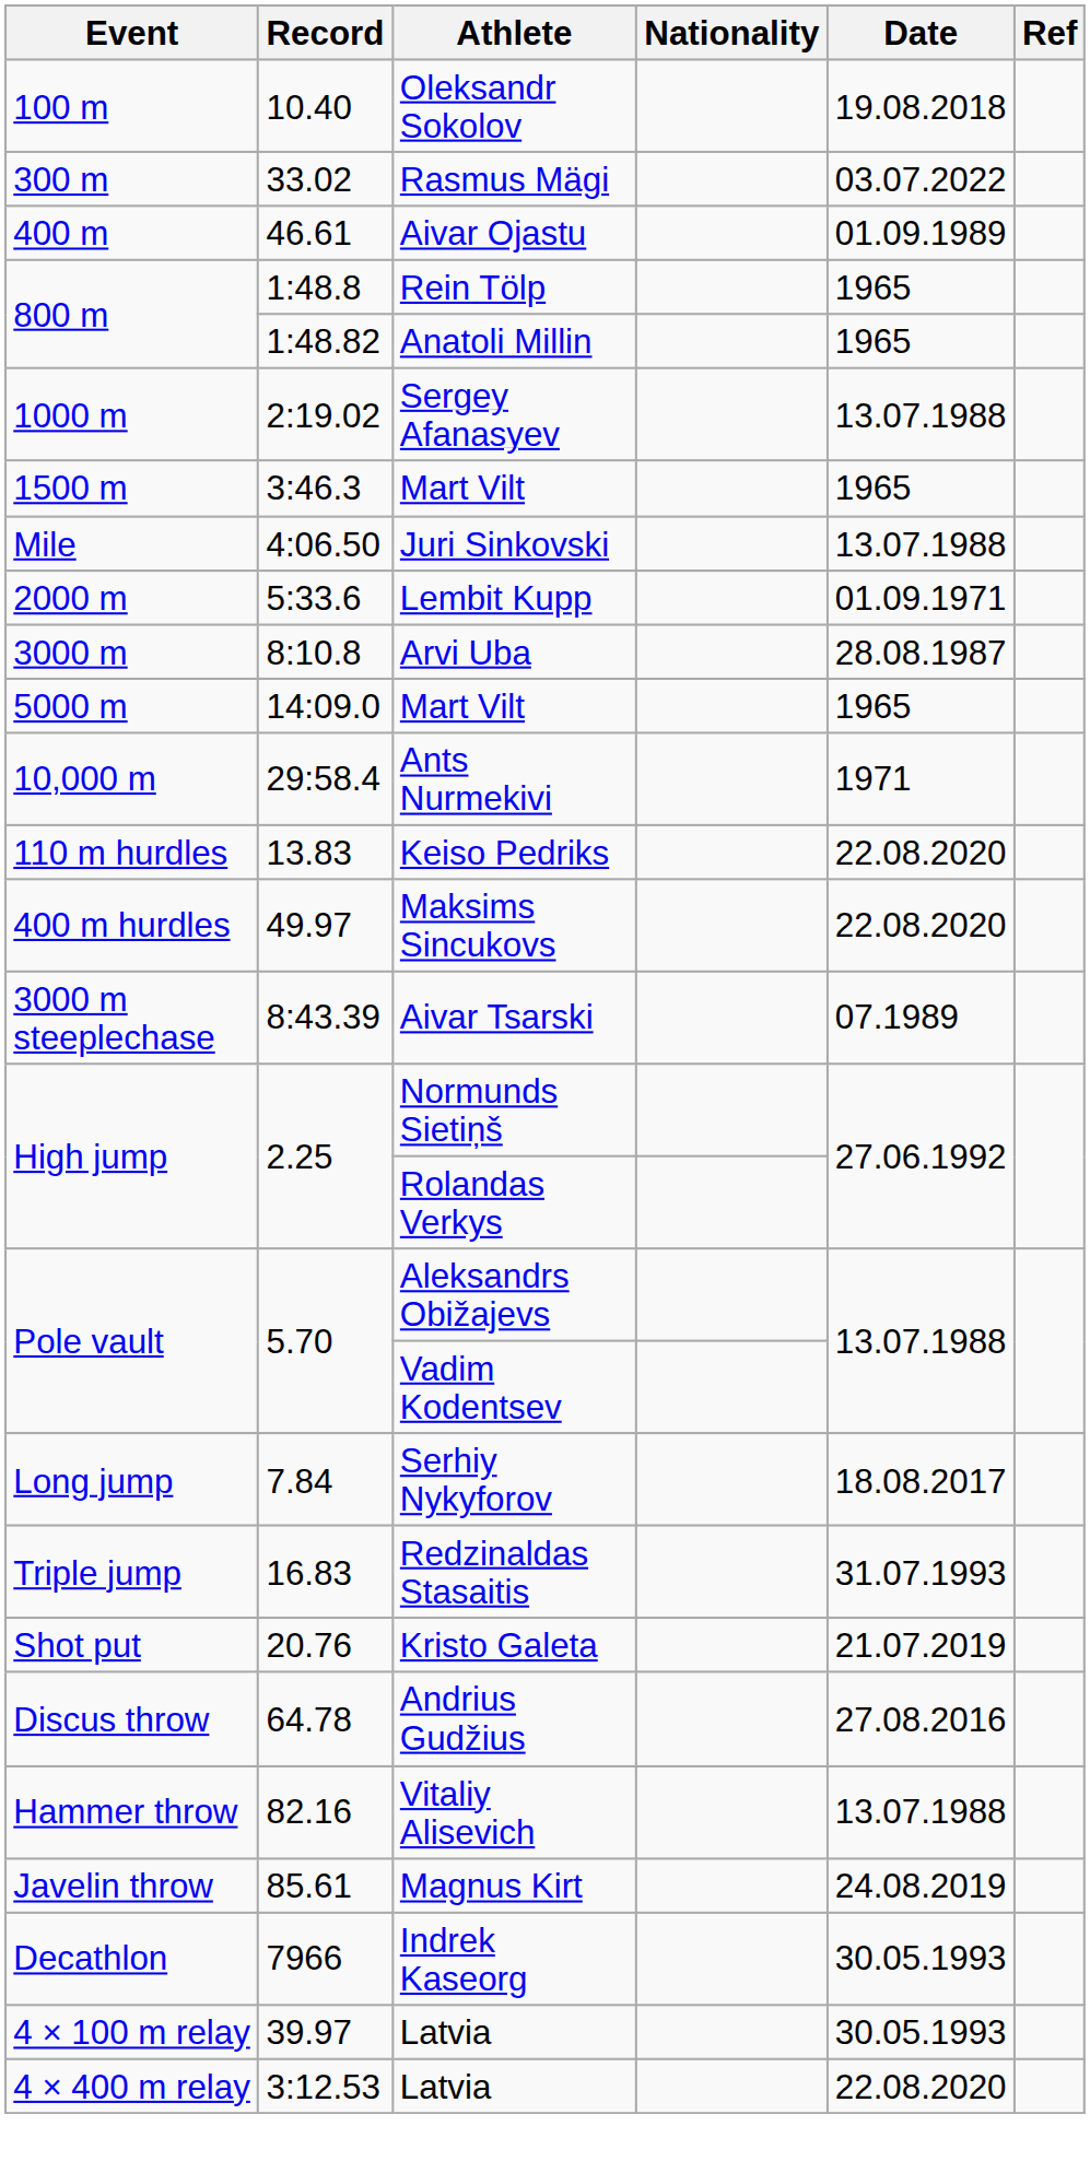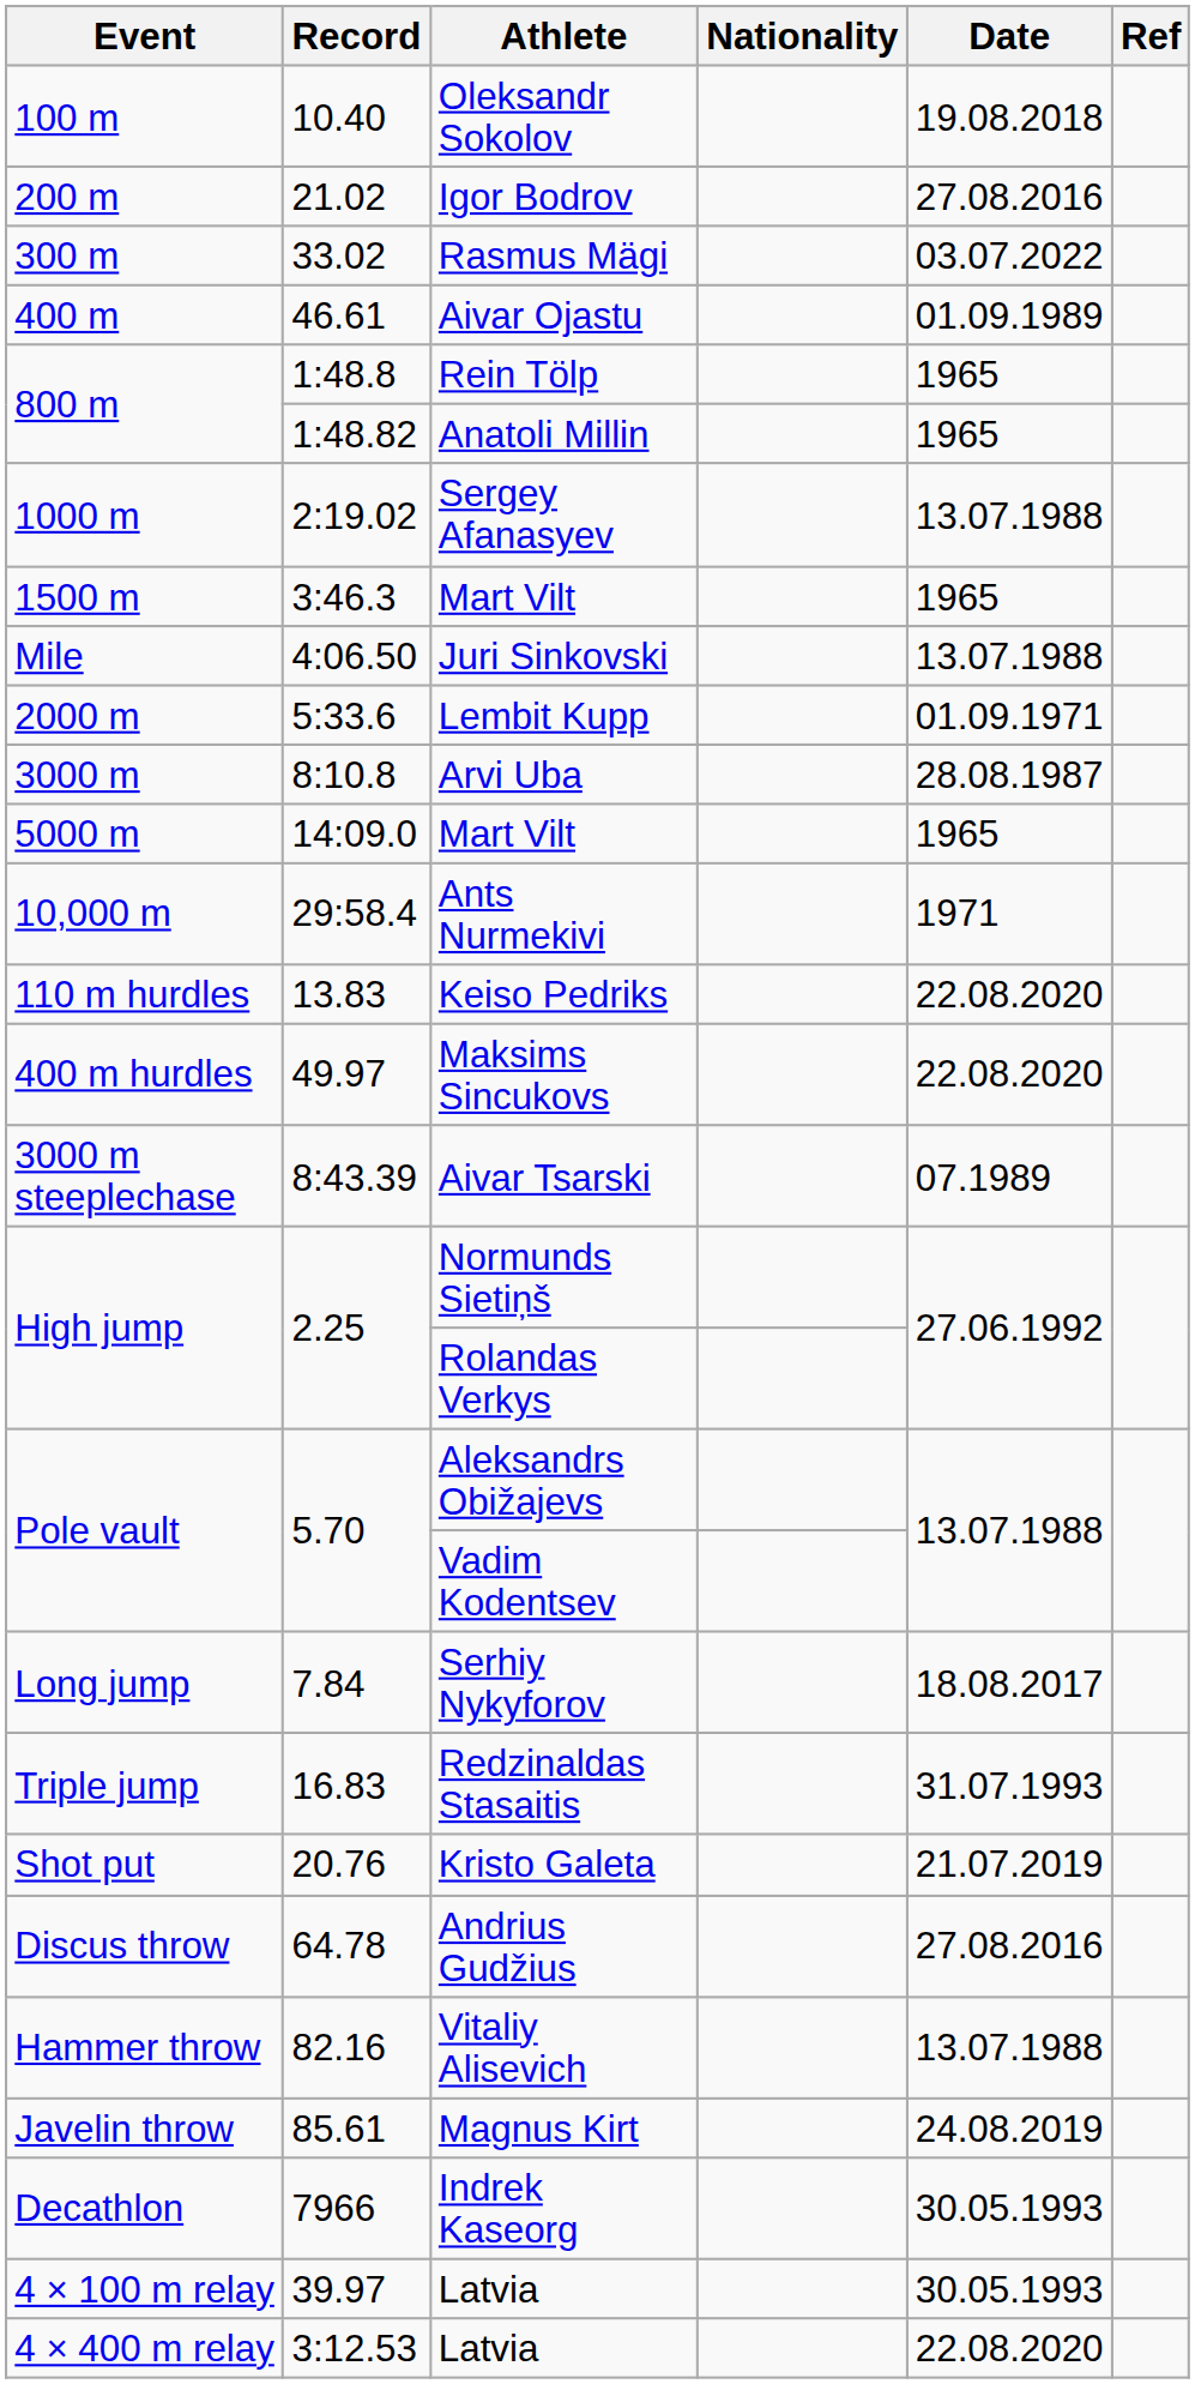 <table class="wikitable" style="font-size:95%; width: 77%;">
 <tr>
 <th>Event</th>
 <th>Record</th>
 <th>Athlete</th>
 <th>Nationality</th>
 <th>Date</th>
 <th>Ref</th>
 </tr>
 <tr>
 <td><a href='#'>100 m</a></td>
 <td>10.40</td>
 <td><a href='#'>Oleksandr Sokolov</a></td>
 <td></td>
 <td>19.08.2018</td>
+<td></td>
+</tr>
+<tr>
+<td><a href='#'>200 m</a></td>
+<td>21.02</td>
+<td><a href='#'>Igor Bodrov</a></td>
+<td></td>
+<td>27.08.2016</td>
 <td></td>
 </tr>
 <tr>
 <td><a href='#'>300 m</a></td>
 <td>33.02</td>
 <td><a href='#'>Rasmus Mägi</a></td>
 <td></td>
 <td>03.07.2022</td>
 <td></td>
 </tr>
 <tr>
 <td><a href='#'>400 m</a></td>
 <td>46.61</td>
 <td><a href='#'>Aivar Ojastu</a></td>
 <td></td>
 <td>01.09.1989</td>
 <td></td>
 </tr>
 <tr>
 <td rowspan=2><a href='#'>800 m</a></td>
 <td>1:48.8</td>
 <td><a href='#'>Rein Tölp</a></td>
 <td></td>
 <td>1965</td>
 <td></td>
 </tr>
 <tr>
 <td>1:48.82</td>
 <td><a href='#'>Anatoli Millin</a></td>
 <td></td>
 <td>1965</td>
 <td></td>
 </tr>
 <tr>
 <td><a href='#'>1000 m</a></td>
 <td>2:19.02</td>
 <td><a href='#'>Sergey Afanasyev</a></td>
 <td></td>
 <td>13.07.1988</td>
 <td></td>
 </tr>
 <tr>
 <td><a href='#'>1500 m</a></td>
 <td>3:46.3</td>
 <td><a href='#'>Mart Vilt</a></td>
 <td></td>
 <td>1965</td>
 <td></td>
 </tr>
 <tr>
 <td><a href='#'>Mile</a></td>
 <td>4:06.50</td>
 <td><a href='#'>Juri Sinkovski</a></td>
 <td></td>
 <td>13.07.1988</td>
 <td></td>
 </tr>
 <tr>
 <td><a href='#'>2000 m</a></td>
 <td>5:33.6</td>
 <td><a href='#'>Lembit Kupp</a></td>
 <td></td>
 <td>01.09.1971</td>
 <td></td>
 </tr>
 <tr>
 <td><a href='#'>3000 m</a></td>
 <td>8:10.8</td>
 <td><a href='#'>Arvi Uba</a></td>
 <td></td>
 <td>28.08.1987</td>
 <td></td>
 </tr>
 <tr>
 <td><a href='#'>5000 m</a></td>
 <td>14:09.0</td>
 <td><a href='#'>Mart Vilt</a></td>
 <td></td>
 <td>1965</td>
 <td></td>
 </tr>
 <tr>
 <td><a href='#'>10,000 m</a></td>
 <td>29:58.4</td>
 <td><a href='#'>Ants Nurmekivi</a></td>
 <td></td>
 <td>1971</td>
 <td></td>
 </tr>
 <tr>
 <td><a href='#'>110 m hurdles</a></td>
 <td>13.83</td>
 <td><a href='#'>Keiso Pedriks</a></td>
 <td></td>
 <td>22.08.2020</td>
 <td></td>
 </tr>
 <tr>
 <td><a href='#'>400 m hurdles</a></td>
 <td>49.97</td>
 <td><a href='#'>Maksims Sincukovs</a></td>
 <td></td>
 <td>22.08.2020</td>
 <td></td>
 </tr>
 <tr>
 <td><a href='#'>3000 m steeplechase</a></td>
 <td>8:43.39</td>
 <td><a href='#'>Aivar Tsarski</a></td>
 <td></td>
 <td>07.1989</td>
 <td></td>
 </tr>
 <tr>
 <td rowspan=2><a href='#'>High jump</a></td>
 <td rowspan=2>2.25</td>
 <td><a href='#'>Normunds Sietiņš</a></td>
 <td></td>
 <td rowspan=2>27.06.1992</td>
 <td rowspan=2></td>
 </tr>
 <tr>
 <td><a href='#'>Rolandas Verkys</a></td>
 <td></td>
 </tr>
 <tr>
 <td rowspan=2><a href='#'>Pole vault</a></td>
 <td rowspan=2>5.70</td>
 <td><a href='#'>Aleksandrs Obižajevs</a></td>
 <td></td>
 <td rowspan=2>13.07.1988</td>
 <td rowspan=2></td>
 </tr>
 <tr>
 <td><a href='#'>Vadim Kodentsev</a></td>
 <td></td>
 </tr>
 <tr>
 <td><a href='#'>Long jump</a></td>
 <td>7.84</td>
 <td><a href='#'>Serhiy Nykyforov</a></td>
 <td></td>
 <td>18.08.2017</td>
 <td></td>
 </tr>
 <tr>
 <td><a href='#'>Triple jump</a></td>
 <td>16.83</td>
 <td><a href='#'>Redzinaldas Stasaitis</a></td>
 <td></td>
 <td>31.07.1993</td>
 <td></td>
 </tr>
 <tr>
 <td><a href='#'>Shot put</a></td>
 <td>20.76</td>
 <td><a href='#'>Kristo Galeta</a></td>
 <td></td>
 <td>21.07.2019</td>
 <td></td>
 </tr>
 <tr>
 <td><a href='#'>Discus throw</a></td>
 <td>64.78</td>
 <td><a href='#'>Andrius Gudžius</a></td>
 <td></td>
 <td>27.08.2016</td>
 <td></td>
 </tr>
 <tr>
 <td><a href='#'>Hammer throw</a></td>
 <td>82.16</td>
 <td><a href='#'>Vitaliy Alisevich</a></td>
 <td></td>
 <td>13.07.1988</td>
 <td></td>
 </tr>
 <tr>
 <td><a href='#'>Javelin throw</a></td>
 <td>85.61</td>
 <td><a href='#'>Magnus Kirt</a></td>
 <td></td>
 <td>24.08.2019</td>
 <td></td>
 </tr>
 <tr>
 <td><a href='#'>Decathlon</a></td>
 <td>7966</td>
 <td><a href='#'>Indrek Kaseorg</a></td>
 <td></td>
 <td>30.05.1993</td>
 <td></td>
 </tr>
 <tr>
 <td><a href='#'>4 × 100 m relay</a></td>
 <td>39.97</td>
 <td>Latvia</td>
 <td></td>
 <td>30.05.1993</td>
 <td></td>
 </tr>
 <tr>
 <td><a href='#'>4 × 400 m relay</a></td>
 <td>3:12.53</td>
 <td>Latvia</td>
 <td></td>
 <td>22.08.2020</td>
 <td></td>
 </tr>
 </table>
